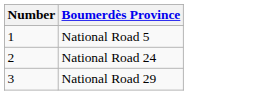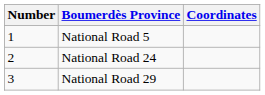 <table class="wikitable">
 <tr>
 <th>Number</th>
 <th><a href='#'>Boumerdès Province</a></th>
+<th><a href='#'>Coordinates</a></th>
 </tr>
 <tr>
 <td>1</td>
 <td>National Road 5</td>
+<td></td>
 </tr>
 <tr>
 <td>2</td>
 <td>National Road 24</td>
+<td></td>
 </tr>
 <tr>
 <td>3</td>
 <td>National Road 29</td>
+<td></td>
 </tr>
 </table>
